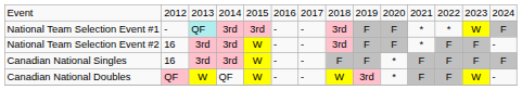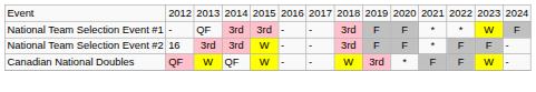 <table class="wikitable" style="font-size:90%;" align=center>
 <tr>
 <td>Event</td>
 <td>2012</td>
 <td>2013</td>
 <td>2014</td>
 <td>2015</td>
 <td>2016</td>
 <td>2017</td>
 <td>2018</td>
 <td>2019</td>
 <td>2020</td>
 <td>2021</td>
 <td>2022</td>
 <td>2023</td>
 <td>2024</td>
 </tr>
 <tr>
 <td align="left">National Team Selection Event #1</td>
 <td>-</td>
-<td style="background: paleturquoise;">QF</td>
+<td>QF</td>
 <td bgcolor=pink align=center>3rd</td>
 <td bgcolor=pink align=center>3rd</td>
 <td>-</td>
 <td>-</td>
 <td bgcolor=pink align=center>3rd</td>
 <td bgcolor=silver align=center>F</td>
 <td bgcolor=silver align=center>F</td>
 <td align=center>*</td>
 <td align=center>*</td>
 <td bgcolor=yellow align=center>W</td>
 <td bgcolor=silver align=center>F</td>
 </tr>
 <tr>
 <td align="left">National Team Selection Event #2</td>
 <td>16</td>
 <td bgcolor=pink align=center>3rd</td>
 <td bgcolor=pink align=center>3rd</td>
 <td bgcolor=yellow align=center>W</td>
 <td>-</td>
 <td>-</td>
 <td bgcolor=pink align=center>3rd</td>
 <td bgcolor=silver align=center>F</td>
 <td bgcolor=silver align=center>F</td>
 <td align=center>*</td>
 <td bgcolor=silver align=center>F</td>
 <td bgcolor=silver align=center>F</td>
 <td>-</td>
 </tr>
 <tr>
-<td align="left">Canadian National Singles</td>
-<td>16</td>
-<td bgcolor=pink align=center>3rd</td>
-<td bgcolor=pink align=center>3rd</td>
-<td bgcolor=yellow align=center>W</td>
-<td>-</td>
-<td>-</td>
-<td bgcolor=silver align=center>F</td>
-<td bgcolor=silver align=center>F</td>
-<td align=center>*</td>
-<td bgcolor=silver align=center>F</td>
-<td bgcolor=silver align=center>F</td>
-<td bgcolor=silver align=center>F</td>
-<td bgcolor=silver align=center>F</td>
-</tr>
-<tr>
 <td align="left">Canadian National Doubles</td>
 <td style="background: pink;">QF</td>
 <td bgcolor=yellow align=center>W</td>
 <td>QF</td>
 <td bgcolor=yellow align=center>W</td>
 <td>-</td>
 <td>-</td>
 <td bgcolor=yellow align=center>W</td>
 <td bgcolor=pink align=center>3rd</td>
 <td align=center>*</td>
 <td bgcolor=silver align=center>F</td>
 <td bgcolor=silver align=center>F</td>
 <td bgcolor=yellow align=center>W</td>
 <td>-</td>
 </tr>
 <tr>
 </tr>
 </table>
